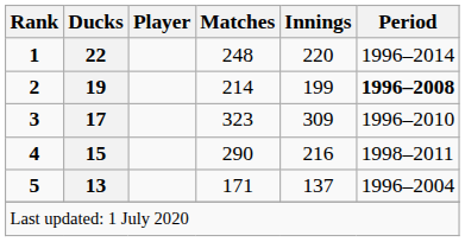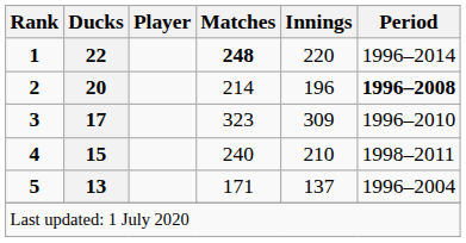 <table class="wikitable plainrowheaders sortable">
 <tr>
 <th scope=col>Rank</th>
 <th scope=col>Ducks</th>
 <th scope=col>Player</th>
 <th scope=col>Matches</th>
 <th scope=col>Innings</th>
 <th scope=col>Period</th>
 </tr>
 <tr>
 <td align=center><strong>1</strong></td>
 <th scope=row style=text-align:center;>22</th>
 <td></td>
-<td align=center>248</td>
+<td align=center><strong>248</strong></td>
 <td align=center>220</td>
 <td>1996–2014</td>
 </tr>
 <tr>
 <td align=center><strong>2</strong></td>
-<th scope=row style=text-align:center;>19</th>
+<th scope=row style=text-align:center;>20</th>
 <td></td>
 <td align=center>214</td>
-<td align=center>199</td>
+<td align=center>196</td>
 <td><strong>1996–2008</strong></td>
 </tr>
 <tr>
 <td align=center><strong>3</strong></td>
 <th scope=row style=text-align:center;>17</th>
 <td></td>
 <td align=center>323</td>
 <td align=center>309</td>
 <td>1996–2010</td>
 </tr>
 <tr>
 <td align=center><strong>4</strong></td>
 <th scope=row style=text-align:center;>15</th>
 <td></td>
-<td align=center>290</td>
-<td align=center>216</td>
+<td align=center>240</td>
+<td align=center>210</td>
 <td>1998–2011</td>
 </tr>
 <tr>
 <td align=center><strong>5</strong></td>
 <th scope=row style=text-align:center;>13</th>
 <td></td>
 <td align=center>171</td>
 <td align=center>137</td>
 <td>1996–2004</td>
 </tr>
 <tr>
 </tr>
 <tr class=sortbottom>
 <td colspan=6><small>Last updated: 1 July 2020</small></td>
 </tr>
 </table>
